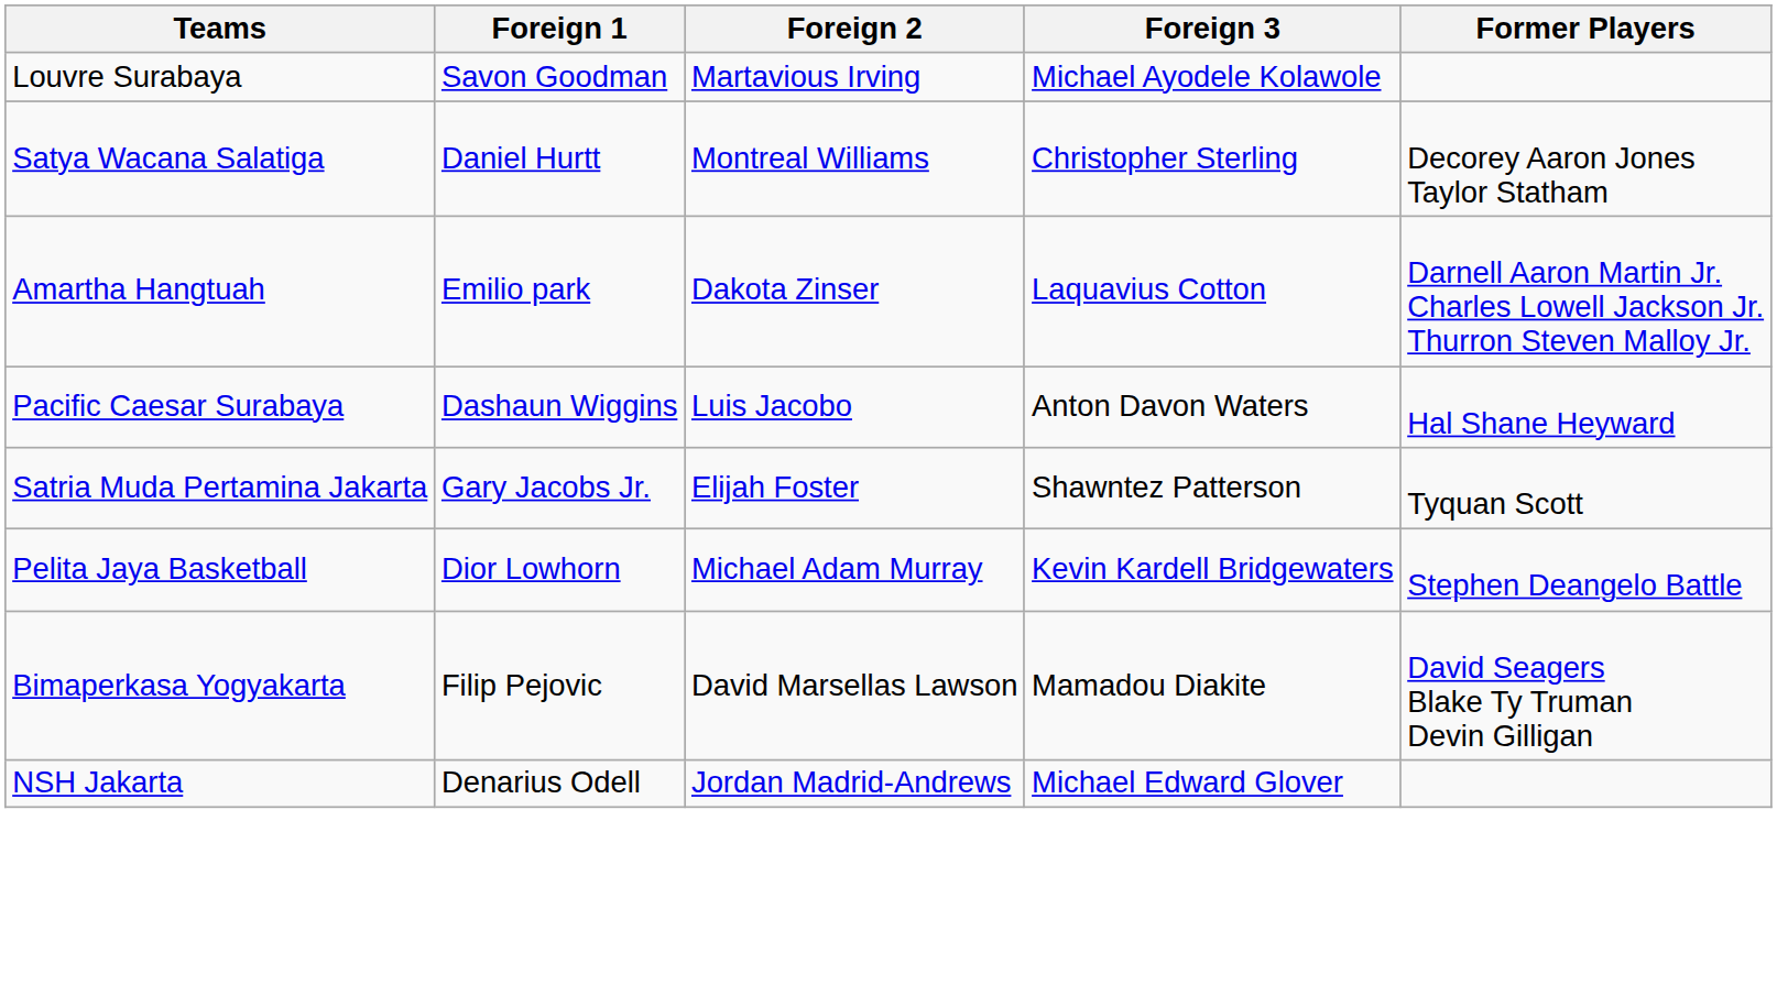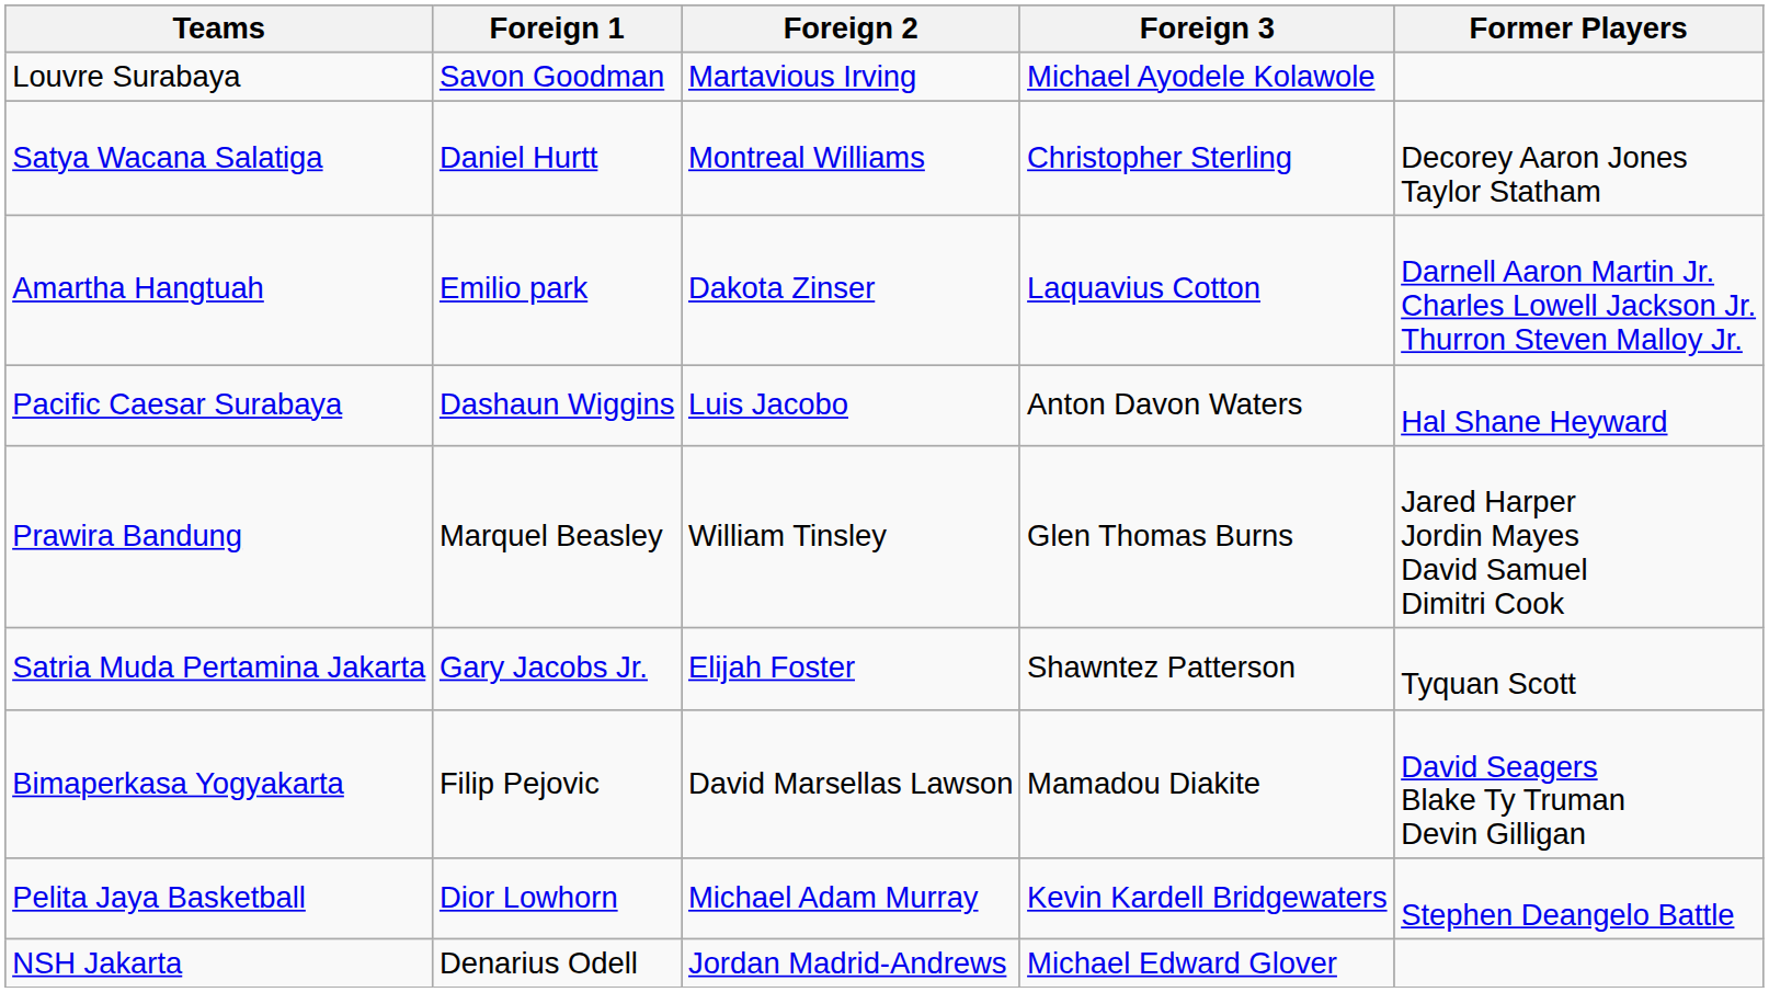 <table class="wikitable sortable">
 <tr>
 <th>Teams</th>
 <th>Foreign 1</th>
 <th>Foreign 2</th>
 <th>Foreign 3</th>
 <th>Former Players</th>
 </tr>
 <tr>
 <td>Louvre Surabaya</td>
 <td> <a href='#'>Savon Goodman</a></td>
 <td> <a href='#'>Martavious Irving</a></td>
 <td> <a href='#'>Michael Ayodele Kolawole</a></td>
 <td></td>
 </tr>
 <tr>
 <td><a href='#'>Satya Wacana Salatiga</a></td>
 <td> <a href='#'>Daniel Hurtt</a></td>
 <td> <a href='#'>Montreal Williams</a></td>
 <td> <a href='#'>Christopher Sterling</a></td>
 <td><br> Decorey Aaron Jones<br> Taylor Statham</td>
 </tr>
 <tr>
 <td><a href='#'>Amartha Hangtuah</a></td>
 <td> <a href='#'>Emilio park</a></td>
 <td> <a href='#'>Dakota Zinser</a></td>
 <td> <a href='#'>Laquavius Cotton</a></td>
 <td><br> <a href='#'>Darnell Aaron Martin Jr.</a><br> <a href='#'>Charles Lowell Jackson Jr.</a><br> <a href='#'>Thurron Steven Malloy Jr.</a></td>
 </tr>
 <tr>
 <td><a href='#'>Pacific Caesar Surabaya</a></td>
 <td> <a href='#'>Dashaun Wiggins</a></td>
 <td> <a href='#'>Luis Jacobo</a></td>
 <td> Anton Davon Waters</td>
 <td><br> <a href='#'>Hal Shane Heyward</a></td>
 </tr>
 <tr>
+<td><a href='#'>Prawira Bandung</a></td>
+<td> Marquel Beasley</td>
+<td> William Tinsley</td>
+<td> Glen Thomas Burns</td>
+<td><br> Jared Harper<br> Jordin Mayes<br> David Samuel<br> Dimitri Cook</td>
+</tr>
+<tr>
 <td><a href='#'>Satria Muda Pertamina Jakarta</a></td>
 <td> <a href='#'>Gary Jacobs Jr.</a></td>
 <td> <a href='#'>Elijah Foster</a></td>
 <td> Shawntez Patterson</td>
 <td><br> Tyquan Scott</td>
+</tr>
+<tr>
+<td><a href='#'>Bimaperkasa Yogyakarta</a></td>
+<td> Filip Pejovic</td>
+<td> David Marsellas Lawson</td>
+<td> Mamadou Diakite</td>
+<td><br> <a href='#'>David Seagers</a><br> Blake Ty Truman<br> Devin Gilligan</td>
 </tr>
 <tr>
 <td><a href='#'>Pelita Jaya Basketball</a></td>
 <td> <a href='#'>Dior Lowhorn</a></td>
 <td> <a href='#'>Michael Adam Murray</a></td>
 <td> <a href='#'>Kevin Kardell Bridgewaters</a></td>
 <td><br> <a href='#'>Stephen Deangelo Battle</a></td>
 </tr>
 <tr>
-<td><a href='#'>Bimaperkasa Yogyakarta</a></td>
-<td> Filip Pejovic</td>
-<td> David Marsellas Lawson</td>
-<td> Mamadou Diakite</td>
-<td><br> <a href='#'>David Seagers</a><br> Blake Ty Truman<br> Devin Gilligan</td>
-</tr>
-<tr>
 <td><a href='#'>NSH Jakarta</a></td>
 <td> Denarius Odell</td>
 <td> <a href='#'>Jordan Madrid-Andrews</a></td>
 <td> <a href='#'>Michael Edward Glover</a></td>
 </tr>
 </table>
